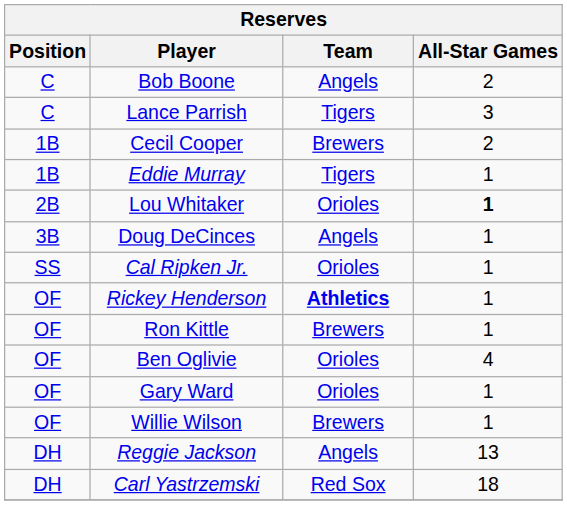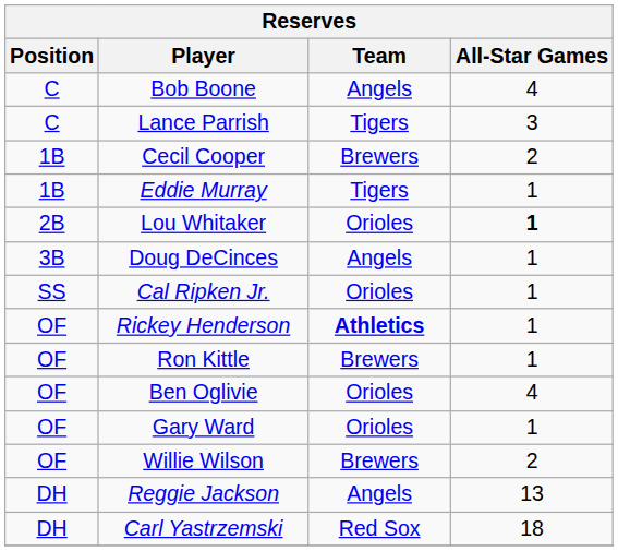 <table class="wikitable" style="font-size: 100%; text-align:center;">
 <tr>
 <th colspan="4">Reserves</th>
 </tr>
 <tr>
 <th>Position</th>
 <th width="150">Player</th>
 <th width="100">Team</th>
 <th>All-Star Games</th>
 </tr>
 <tr>
 <td><a href='#'>C</a></td>
 <td><a href='#'>Bob Boone</a></td>
 <td><a href='#'>Angels</a></td>
-<td>2</td>
+<td>4</td>
 </tr>
 <tr>
 <td><a href='#'>C</a></td>
 <td><a href='#'>Lance Parrish</a></td>
 <td><a href='#'>Tigers</a></td>
 <td>3</td>
 </tr>
 <tr>
 <td><a href='#'>1B</a></td>
 <td><a href='#'>Cecil Cooper</a></td>
 <td><a href='#'>Brewers</a></td>
 <td>2</td>
 </tr>
 <tr>
 <td><a href='#'>1B</a></td>
 <td><em><a href='#'>Eddie Murray</a></em></td>
 <td><a href='#'>Tigers</a></td>
 <td>1</td>
 </tr>
 <tr>
 <td><a href='#'>2B</a></td>
 <td><a href='#'>Lou Whitaker</a></td>
 <td><a href='#'>Orioles</a></td>
 <td><strong>1</strong></td>
 </tr>
 <tr>
 <td><a href='#'>3B</a></td>
 <td><a href='#'>Doug DeCinces</a></td>
 <td><a href='#'>Angels</a></td>
 <td>1</td>
 </tr>
 <tr>
 <td><a href='#'>SS</a></td>
 <td><em><a href='#'>Cal Ripken Jr.</a></em></td>
 <td><a href='#'>Orioles</a></td>
 <td>1</td>
 </tr>
 <tr>
 <td><a href='#'>OF</a></td>
 <td><em><a href='#'>Rickey Henderson</a></em></td>
 <td><strong><a href='#'>Athletics</a></strong></td>
 <td>1</td>
 </tr>
 <tr>
 <td><a href='#'>OF</a></td>
 <td><a href='#'>Ron Kittle</a></td>
 <td><a href='#'>Brewers</a></td>
 <td>1</td>
 </tr>
 <tr>
 <td><a href='#'>OF</a></td>
 <td><a href='#'>Ben Oglivie</a></td>
 <td><a href='#'>Orioles</a></td>
 <td>4</td>
 </tr>
 <tr>
 <td><a href='#'>OF</a></td>
 <td><a href='#'>Gary Ward</a></td>
 <td><a href='#'>Orioles</a></td>
 <td>1</td>
 </tr>
 <tr>
 <td><a href='#'>OF</a></td>
 <td><a href='#'>Willie Wilson</a></td>
 <td><a href='#'>Brewers</a></td>
-<td>1</td>
+<td>2</td>
 </tr>
 <tr>
 <td><a href='#'>DH</a></td>
 <td><em><a href='#'>Reggie Jackson</a></em></td>
 <td><a href='#'>Angels</a></td>
 <td>13</td>
 </tr>
 <tr>
 <td><a href='#'>DH</a></td>
 <td><em><a href='#'>Carl Yastrzemski</a></em></td>
 <td><a href='#'>Red Sox</a></td>
 <td>18</td>
 </tr>
 <tr>
 </tr>
 </table>
